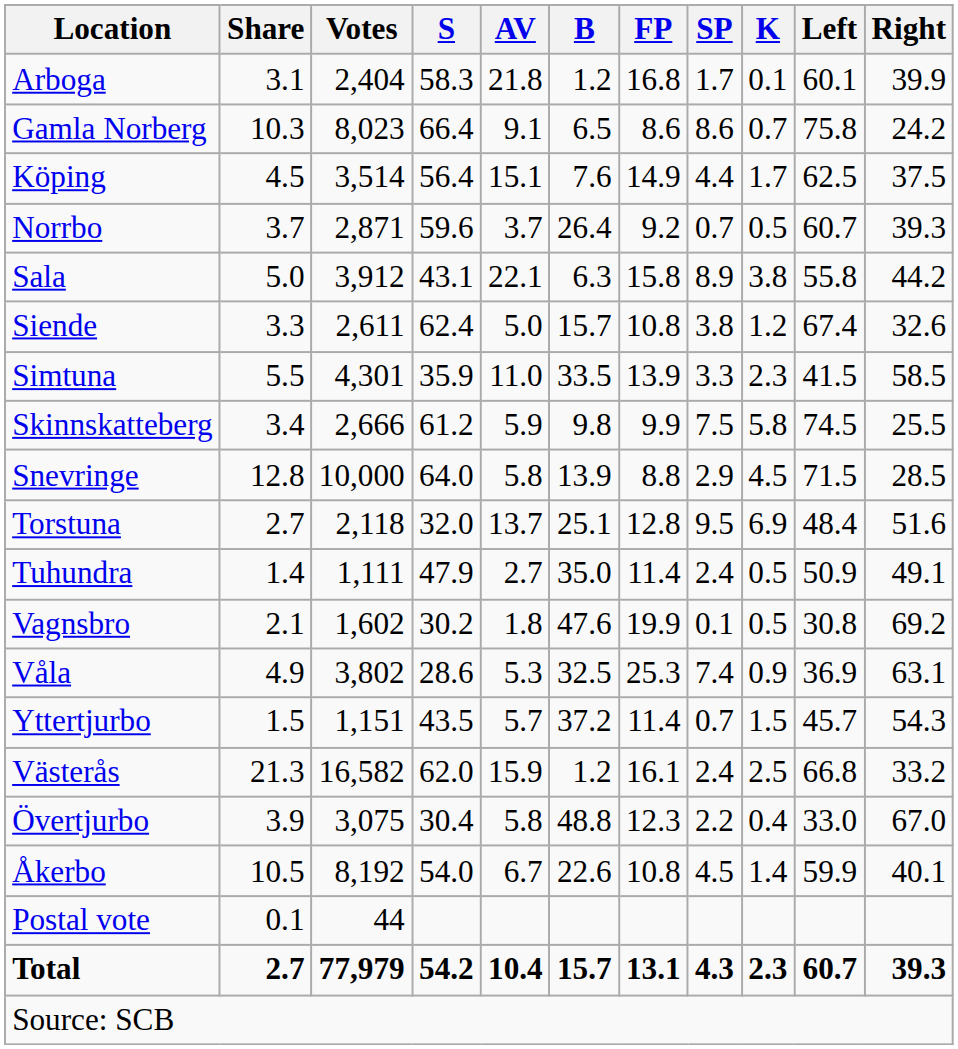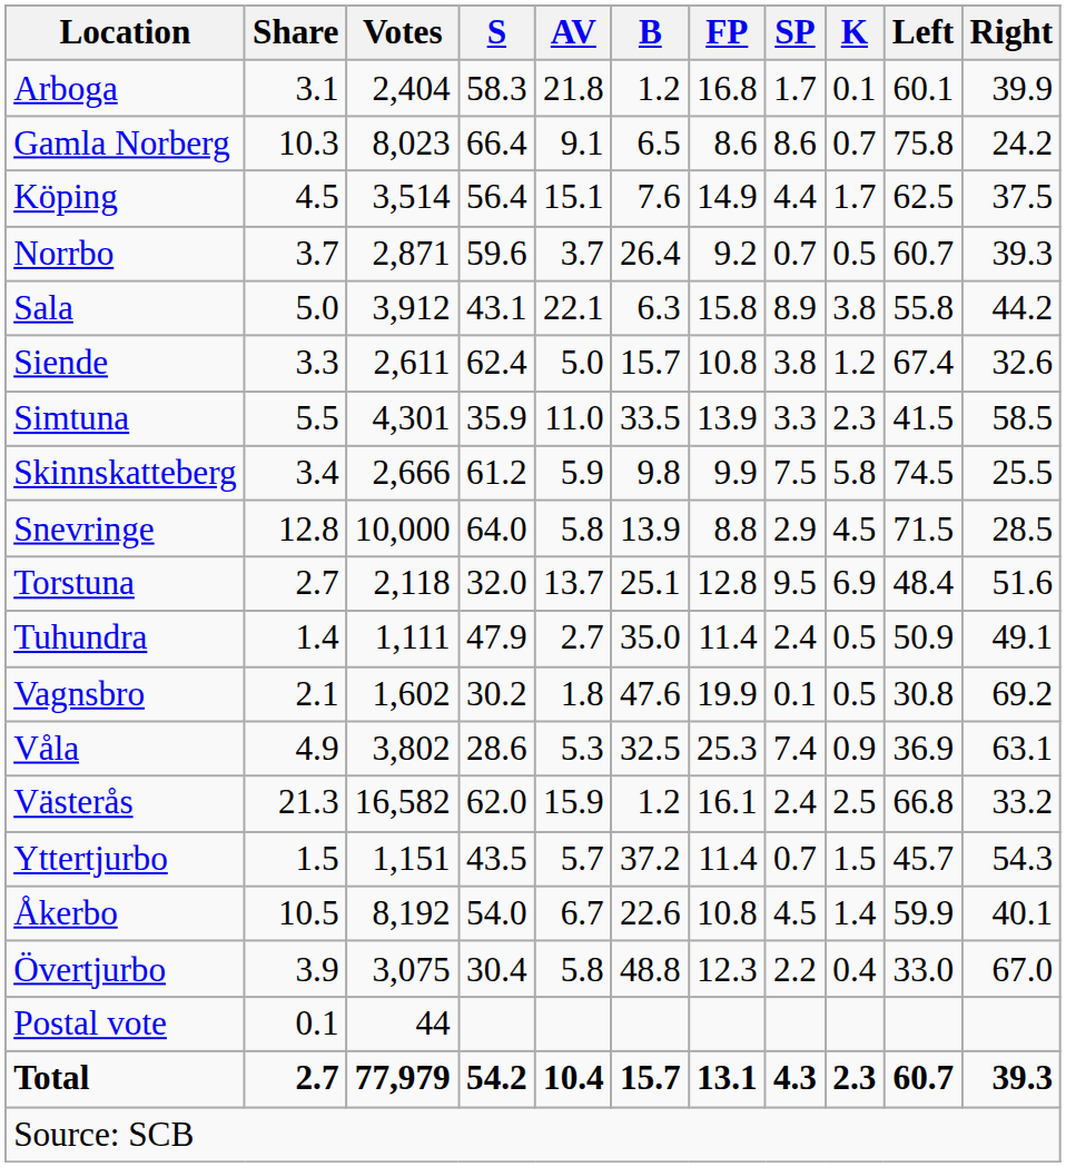 <table class="wikitable sortable" style=text-align:right>
 <tr>
 <th>Location</th>
 <th>Share</th>
 <th>Votes</th>
 <th><a href='#'>S</a></th>
 <th><a href='#'>AV</a></th>
 <th><a href='#'>B</a></th>
 <th><a href='#'>FP</a></th>
 <th><a href='#'>SP</a></th>
 <th><a href='#'>K</a></th>
 <th>Left</th>
 <th>Right</th>
 </tr>
 <tr>
 <td align=left><a href='#'>Arboga</a></td>
 <td>3.1</td>
 <td>2,404</td>
 <td>58.3</td>
 <td>21.8</td>
 <td>1.2</td>
 <td>16.8</td>
 <td>1.7</td>
 <td>0.1</td>
 <td>60.1</td>
 <td>39.9</td>
 </tr>
 <tr>
 <td align=left><a href='#'>Gamla Norberg</a></td>
 <td>10.3</td>
 <td>8,023</td>
 <td>66.4</td>
 <td>9.1</td>
 <td>6.5</td>
 <td>8.6</td>
 <td>8.6</td>
 <td>0.7</td>
 <td>75.8</td>
 <td>24.2</td>
 </tr>
 <tr>
 <td align=left><a href='#'>Köping</a></td>
 <td>4.5</td>
 <td>3,514</td>
 <td>56.4</td>
 <td>15.1</td>
 <td>7.6</td>
 <td>14.9</td>
 <td>4.4</td>
 <td>1.7</td>
 <td>62.5</td>
 <td>37.5</td>
 </tr>
 <tr>
 <td align=left><a href='#'>Norrbo</a></td>
 <td>3.7</td>
 <td>2,871</td>
 <td>59.6</td>
 <td>3.7</td>
 <td>26.4</td>
 <td>9.2</td>
 <td>0.7</td>
 <td>0.5</td>
 <td>60.7</td>
 <td>39.3</td>
 </tr>
 <tr>
 <td align=left><a href='#'>Sala</a></td>
 <td>5.0</td>
 <td>3,912</td>
 <td>43.1</td>
 <td>22.1</td>
 <td>6.3</td>
 <td>15.8</td>
 <td>8.9</td>
 <td>3.8</td>
 <td>55.8</td>
 <td>44.2</td>
 </tr>
 <tr>
 <td align=left><a href='#'>Siende</a></td>
 <td>3.3</td>
 <td>2,611</td>
 <td>62.4</td>
 <td>5.0</td>
 <td>15.7</td>
 <td>10.8</td>
 <td>3.8</td>
 <td>1.2</td>
 <td>67.4</td>
 <td>32.6</td>
 </tr>
 <tr>
 <td align=left><a href='#'>Simtuna</a></td>
 <td>5.5</td>
 <td>4,301</td>
 <td>35.9</td>
 <td>11.0</td>
 <td>33.5</td>
 <td>13.9</td>
 <td>3.3</td>
 <td>2.3</td>
 <td>41.5</td>
 <td>58.5</td>
 </tr>
 <tr>
 <td align=left><a href='#'>Skinnskatteberg</a></td>
 <td>3.4</td>
 <td>2,666</td>
 <td>61.2</td>
 <td>5.9</td>
 <td>9.8</td>
 <td>9.9</td>
 <td>7.5</td>
 <td>5.8</td>
 <td>74.5</td>
 <td>25.5</td>
 </tr>
 <tr>
 <td align=left><a href='#'>Snevringe</a></td>
 <td>12.8</td>
 <td>10,000</td>
 <td>64.0</td>
 <td>5.8</td>
 <td>13.9</td>
 <td>8.8</td>
 <td>2.9</td>
 <td>4.5</td>
 <td>71.5</td>
 <td>28.5</td>
 </tr>
 <tr>
 <td align=left><a href='#'>Torstuna</a></td>
 <td>2.7</td>
 <td>2,118</td>
 <td>32.0</td>
 <td>13.7</td>
 <td>25.1</td>
 <td>12.8</td>
 <td>9.5</td>
 <td>6.9</td>
 <td>48.4</td>
 <td>51.6</td>
 </tr>
 <tr>
 <td align=left><a href='#'>Tuhundra</a></td>
 <td>1.4</td>
 <td>1,111</td>
 <td>47.9</td>
 <td>2.7</td>
 <td>35.0</td>
 <td>11.4</td>
 <td>2.4</td>
 <td>0.5</td>
 <td>50.9</td>
 <td>49.1</td>
 </tr>
 <tr>
 <td align=left><a href='#'>Vagnsbro</a></td>
 <td>2.1</td>
 <td>1,602</td>
 <td>30.2</td>
 <td>1.8</td>
 <td>47.6</td>
 <td>19.9</td>
 <td>0.1</td>
 <td>0.5</td>
 <td>30.8</td>
 <td>69.2</td>
 </tr>
 <tr>
 <td align=left><a href='#'>Våla</a></td>
 <td>4.9</td>
 <td>3,802</td>
 <td>28.6</td>
 <td>5.3</td>
 <td>32.5</td>
 <td>25.3</td>
 <td>7.4</td>
 <td>0.9</td>
 <td>36.9</td>
 <td>63.1</td>
 </tr>
 <tr>
+<td align=left><a href='#'>Västerås</a></td>
+<td>21.3</td>
+<td>16,582</td>
+<td>62.0</td>
+<td>15.9</td>
+<td>1.2</td>
+<td>16.1</td>
+<td>2.4</td>
+<td>2.5</td>
+<td>66.8</td>
+<td>33.2</td>
+</tr>
+<tr>
 <td align=left><a href='#'>Yttertjurbo</a></td>
 <td>1.5</td>
 <td>1,151</td>
 <td>43.5</td>
 <td>5.7</td>
 <td>37.2</td>
 <td>11.4</td>
 <td>0.7</td>
 <td>1.5</td>
 <td>45.7</td>
 <td>54.3</td>
 </tr>
 <tr>
-<td align=left><a href='#'>Västerås</a></td>
-<td>21.3</td>
-<td>16,582</td>
-<td>62.0</td>
-<td>15.9</td>
-<td>1.2</td>
-<td>16.1</td>
-<td>2.4</td>
-<td>2.5</td>
-<td>66.8</td>
-<td>33.2</td>
+<td align=left><a href='#'>Åkerbo</a></td>
+<td>10.5</td>
+<td>8,192</td>
+<td>54.0</td>
+<td>6.7</td>
+<td>22.6</td>
+<td>10.8</td>
+<td>4.5</td>
+<td>1.4</td>
+<td>59.9</td>
+<td>40.1</td>
 </tr>
 <tr>
 <td align=left><a href='#'>Övertjurbo</a></td>
 <td>3.9</td>
 <td>3,075</td>
 <td>30.4</td>
 <td>5.8</td>
 <td>48.8</td>
 <td>12.3</td>
 <td>2.2</td>
 <td>0.4</td>
 <td>33.0</td>
 <td>67.0</td>
-</tr>
-<tr>
-<td align=left><a href='#'>Åkerbo</a></td>
-<td>10.5</td>
-<td>8,192</td>
-<td>54.0</td>
-<td>6.7</td>
-<td>22.6</td>
-<td>10.8</td>
-<td>4.5</td>
-<td>1.4</td>
-<td>59.9</td>
-<td>40.1</td>
 </tr>
 <tr>
 <td align=left><a href='#'>Postal vote</a></td>
 <td>0.1</td>
 <td>44</td>
 <td></td>
 <td></td>
 <td></td>
 <td></td>
 <td></td>
 <td></td>
 <td></td>
 <td></td>
 </tr>
 <tr>
 <td align=left><strong>Total</strong></td>
 <td><strong>2.7</strong></td>
 <td><strong>77,979</strong></td>
 <td><strong>54.2</strong></td>
 <td><strong>10.4</strong></td>
 <td><strong>15.7</strong></td>
 <td><strong>13.1</strong></td>
 <td><strong>4.3</strong></td>
 <td><strong>2.3</strong></td>
 <td><strong>60.7</strong></td>
 <td><strong>39.3</strong></td>
 </tr>
 <tr>
 <td align=left colspan=11>Source: SCB </td>
 </tr>
 </table>
